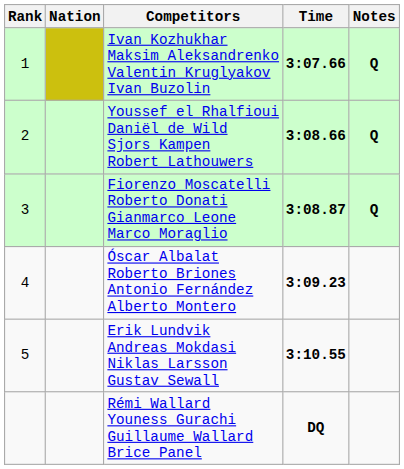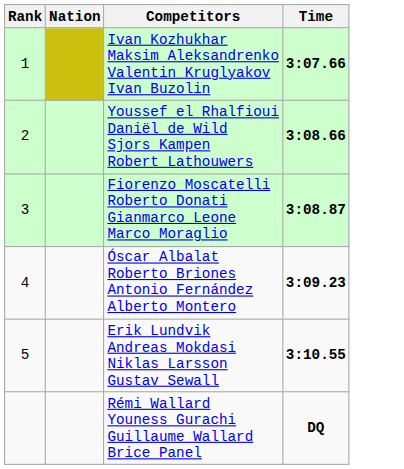 <table class="wikitable sortable" style="text-align:center">
 <tr>
 <th>Rank</th>
 <th>Nation</th>
 <th>Competitors</th>
 <th>Time</th>
-<th>Notes</th>
 </tr>
 <tr bgcolor=ccffcc>
 <td>1</td>
 <td al bgcolor=ccffccign=left></td>
 <td align=left><a href='#'>Ivan Kozhukhar</a><br><a href='#'>Maksim Aleksandrenko</a><br><a href='#'>Valentin Kruglyakov</a><br><a href='#'>Ivan Buzolin</a></td>
 <td><strong>3:07.66</strong></td>
-<td><strong>Q</strong></td>
 </tr>
 <tr bgcolor=ccffcc>
 <td>2</td>
 <td align=left></td>
 <td align=left><a href='#'>Youssef el Rhalfioui</a><br><a href='#'>Daniël de Wild</a><br><a href='#'>Sjors Kampen</a><br><a href='#'>Robert Lathouwers</a></td>
 <td><strong>3:08.66</strong></td>
-<td><strong>Q</strong></td>
 </tr>
 <tr bgcolor=ccffcc>
 <td>3</td>
 <td align=left></td>
 <td align=left><a href='#'>Fiorenzo Moscatelli</a><br><a href='#'>Roberto Donati</a><br><a href='#'>Gianmarco Leone</a><br><a href='#'>Marco Moraglio</a></td>
 <td><strong>3:08.87</strong></td>
-<td><strong>Q</strong></td>
 </tr>
 <tr>
 <td>4</td>
 <td align=left></td>
 <td align=left><a href='#'>Óscar Albalat</a><br><a href='#'>Roberto Briones</a><br><a href='#'>Antonio Fernández</a><br><a href='#'>Alberto Montero</a></td>
 <td><strong>3:09.23</strong></td>
-<td></td>
 </tr>
 <tr>
 <td>5</td>
 <td align=left></td>
 <td align=left><a href='#'>Erik Lundvik</a><br><a href='#'>Andreas Mokdasi</a><br><a href='#'>Niklas Larsson</a><br><a href='#'>Gustav Sewall</a></td>
 <td><strong>3:10.55</strong></td>
-<td></td>
 </tr>
 <tr>
 <td></td>
 <td align=left></td>
 <td align=left><a href='#'>Rémi Wallard</a><br><a href='#'>Youness Gurachi</a><br><a href='#'>Guillaume Wallard</a><br><a href='#'>Brice Panel</a></td>
 <td><strong>DQ</strong></td>
-<td></td>
 </tr>
 </table>
